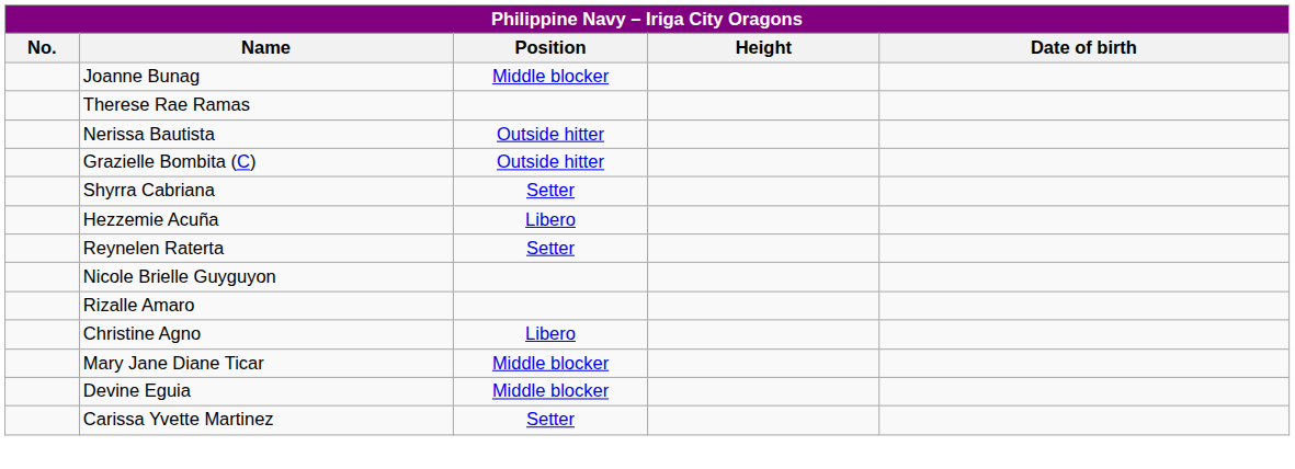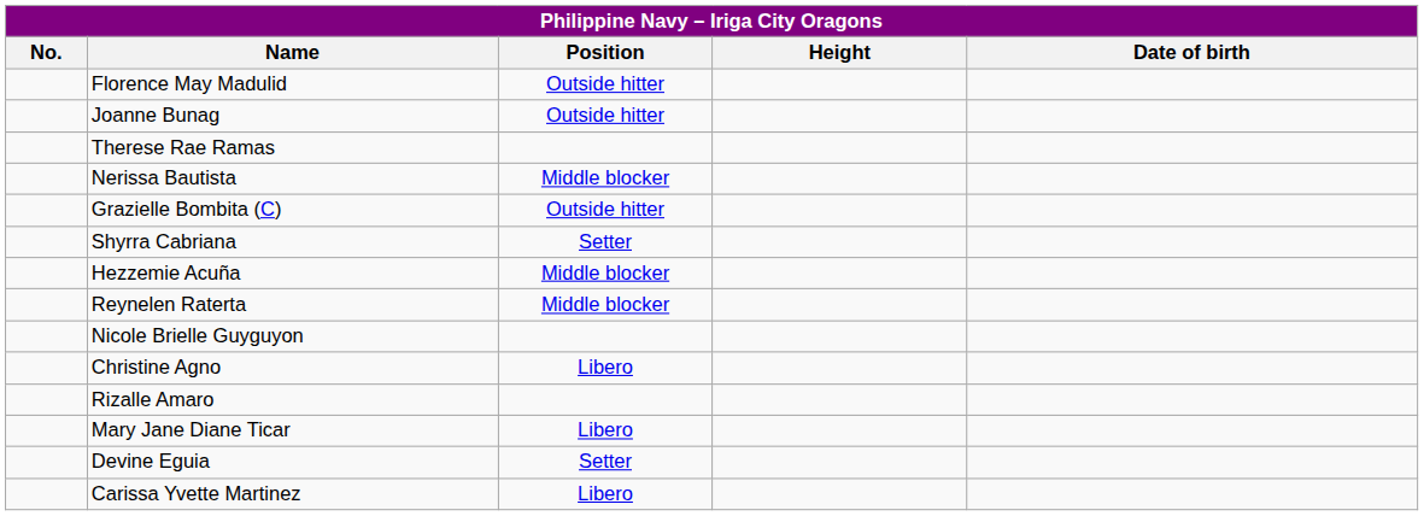 <table class="wikitable sortable" style="font-size:100%; text-align:center; width:90%;">
 <tr>
 <th colspan="5" style= "background:#800080; color:#FFFFFF; text-align: center"><strong>Philippine Navy – Iriga City Oragons</strong></th>
 </tr>
 <tr>
 <th style="width:1em;">No.</th>
 <th style="width:10em;">Name</th>
 <th style="width:5em;">Position</th>
 <th style="width:6em;">Height</th>
 <th style="width:11em;">Date of birth</th>
 </tr>
 <tr>
 <td></td>
+<td align=left> Florence May Madulid</td>
+<td><a href='#'>Outside hitter</a></td>
+<td></td>
+<td align=right></td>
+</tr>
+<tr>
+<td></td>
 <td align=left> Joanne Bunag</td>
-<td><a href='#'>Middle blocker</a></td>
+<td><a href='#'>Outside hitter</a></td>
 <td></td>
 <td align=right></td>
 </tr>
 <tr>
 <td></td>
 <td align=left> Therese Rae Ramas</td>
 <td></td>
 <td></td>
 <td align=right></td>
 </tr>
 <tr>
 <td></td>
 <td align=left> Nerissa Bautista</td>
-<td><a href='#'>Outside hitter</a></td>
+<td><a href='#'>Middle blocker</a></td>
 <td></td>
 <td align=right></td>
 </tr>
 <tr>
 <td></td>
 <td align=left> Grazielle Bombita (<a href='#'>C</a>)</td>
 <td><a href='#'>Outside hitter</a></td>
 <td></td>
 <td align=right></td>
 </tr>
 <tr>
 <td></td>
 <td align=left> Shyrra Cabriana</td>
 <td><a href='#'>Setter</a></td>
 <td></td>
 <td align=right></td>
 </tr>
 <tr>
 <td></td>
 <td align=left> Hezzemie Acuña</td>
-<td><a href='#'>Libero</a></td>
+<td><a href='#'>Middle blocker</a></td>
 <td></td>
 <td align=right></td>
 </tr>
 <tr>
 <td></td>
 <td align=left> Reynelen Raterta</td>
-<td><a href='#'>Setter</a></td>
+<td><a href='#'>Middle blocker</a></td>
 <td></td>
 <td align=right></td>
 </tr>
 <tr>
 <td></td>
 <td align=left> Nicole Brielle Guyguyon</td>
-<td></td>
-<td></td>
-<td></td>
-</tr>
-<tr>
-<td></td>
-<td align=left> Rizalle Amaro</td>
 <td></td>
 <td></td>
 <td></td>
 </tr>
 <tr>
 <td></td>
 <td align=left> Christine Agno</td>
 <td><a href='#'>Libero</a></td>
 <td></td>
 <td align=right></td>
 </tr>
 <tr>
 <td></td>
+<td align=left> Rizalle Amaro</td>
+<td></td>
+<td></td>
+<td></td>
+</tr>
+<tr>
+<td></td>
 <td align=left> Mary Jane Diane Ticar</td>
-<td><a href='#'>Middle blocker</a></td>
+<td><a href='#'>Libero</a></td>
 <td></td>
 <td align=right></td>
 </tr>
 <tr>
 <td></td>
 <td align=left> Devine Eguia</td>
-<td><a href='#'>Middle blocker</a></td>
+<td><a href='#'>Setter</a></td>
 <td></td>
 <td align=right></td>
 </tr>
 <tr>
 <td></td>
 <td align=left> Carissa Yvette Martinez</td>
-<td><a href='#'>Setter</a></td>
+<td><a href='#'>Libero</a></td>
 <td></td>
 <td align=right></td>
 </tr>
 </table>
